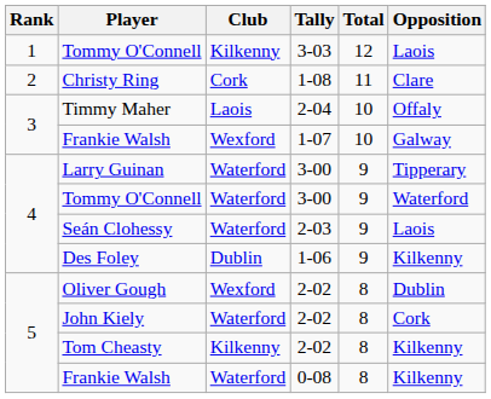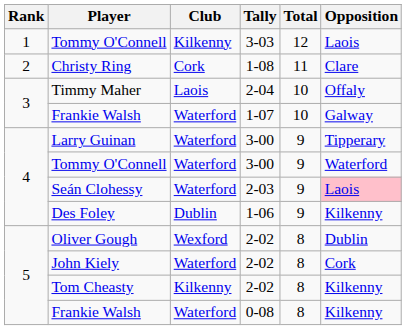 <table class="wikitable">
 <tr>
 <th>Rank</th>
 <th>Player</th>
 <th>Club</th>
 <th>Tally</th>
 <th>Total</th>
 <th>Opposition</th>
 </tr>
 <tr>
 <td rowspan="1" style="text-align:center;">1</td>
 <td><a href='#'>Tommy O'Connell</a></td>
 <td><a href='#'>Kilkenny</a></td>
 <td align=center>3-03</td>
 <td align=center>12</td>
 <td><a href='#'>Laois</a></td>
 </tr>
 <tr>
 <td rowspan="1" style="text-align:center;">2</td>
 <td><a href='#'>Christy Ring</a></td>
 <td><a href='#'>Cork</a></td>
 <td align=center>1-08</td>
 <td align=center>11</td>
 <td><a href='#'>Clare</a></td>
 </tr>
 <tr>
 <td rowspan="2" style="text-align:center;">3</td>
 <td>Timmy Maher</td>
 <td><a href='#'>Laois</a></td>
 <td align=center>2-04</td>
 <td align=center>10</td>
 <td><a href='#'>Offaly</a></td>
 </tr>
 <tr>
 <td><a href='#'>Frankie Walsh</a></td>
-<td><a href='#'>Wexford</a></td>
+<td><a href='#'>Waterford</a></td>
 <td align=center>1-07</td>
 <td align=center>10</td>
 <td><a href='#'>Galway</a></td>
 </tr>
 <tr>
 <td rowspan="4" style="text-align:center;">4</td>
 <td><a href='#'>Larry Guinan</a></td>
 <td><a href='#'>Waterford</a></td>
 <td align=center>3-00</td>
 <td align=center>9</td>
 <td><a href='#'>Tipperary</a></td>
 </tr>
 <tr>
 <td><a href='#'>Tommy O'Connell</a></td>
 <td><a href='#'>Waterford</a></td>
 <td align=center>3-00</td>
 <td align=center>9</td>
 <td><a href='#'>Waterford</a></td>
 </tr>
 <tr>
 <td><a href='#'>Seán Clohessy</a></td>
 <td><a href='#'>Waterford</a></td>
 <td align=center>2-03</td>
 <td align=center>9</td>
-<td><a href='#'>Laois</a></td>
+<td style="background: pink;"><a href='#'>Laois</a></td>
 </tr>
 <tr>
 <td><a href='#'>Des Foley</a></td>
 <td><a href='#'>Dublin</a></td>
 <td align=center>1-06</td>
 <td align=center>9</td>
 <td><a href='#'>Kilkenny</a></td>
 </tr>
 <tr>
 <td rowspan="4" style="text-align:center;">5</td>
 <td><a href='#'>Oliver Gough</a></td>
 <td><a href='#'>Wexford</a></td>
 <td align=center>2-02</td>
 <td align=center>8</td>
 <td><a href='#'>Dublin</a></td>
 </tr>
 <tr>
 <td><a href='#'>John Kiely</a></td>
 <td><a href='#'>Waterford</a></td>
 <td align=center>2-02</td>
 <td align=center>8</td>
 <td><a href='#'>Cork</a></td>
 </tr>
 <tr>
 <td><a href='#'>Tom Cheasty</a></td>
 <td><a href='#'>Kilkenny</a></td>
 <td align=center>2-02</td>
 <td align=center>8</td>
 <td><a href='#'>Kilkenny</a></td>
 </tr>
 <tr>
 <td><a href='#'>Frankie Walsh</a></td>
 <td><a href='#'>Waterford</a></td>
 <td align=center>0-08</td>
 <td align=center>8</td>
 <td><a href='#'>Kilkenny</a></td>
 </tr>
 </table>
